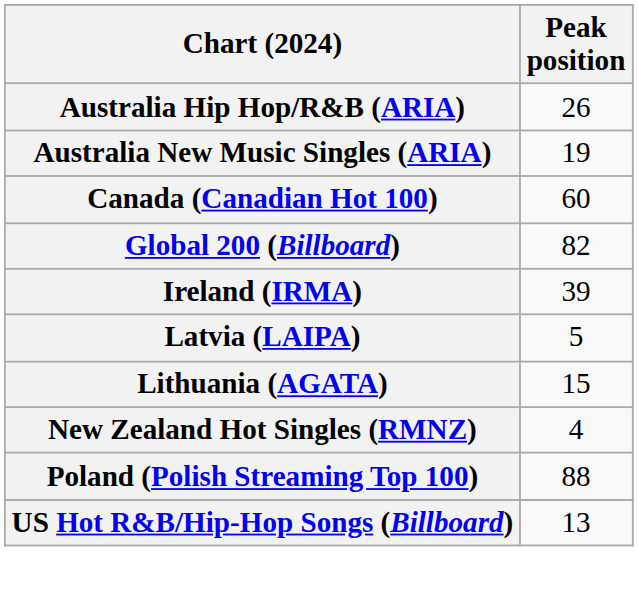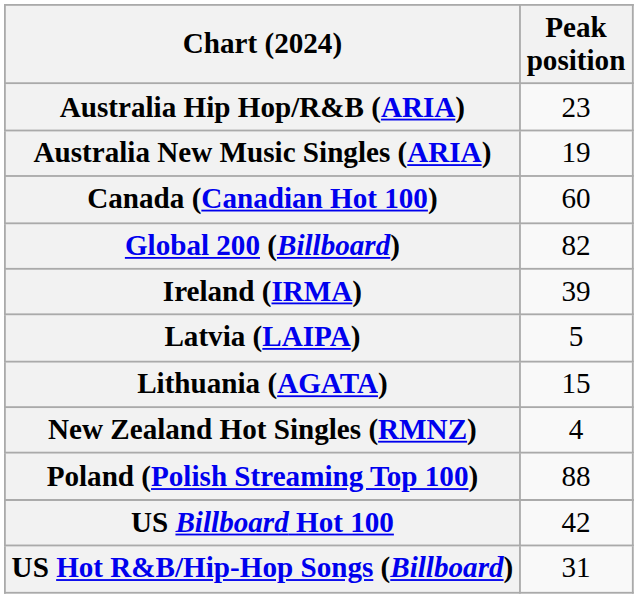 <table class="wikitable sortable plainrowheaders" style="text-align:center">
 <tr>
 <th scope="col">Chart (2024)</th>
 <th scope="col">Peak<br>position</th>
 </tr>
 <tr>
 <th scope="row">Australia Hip Hop/R&B (<a href='#'>ARIA</a>)</th>
-<td>26</td>
+<td>23</td>
 </tr>
 <tr>
 <th scope="row">Australia New Music Singles (<a href='#'>ARIA</a>)</th>
 <td>19</td>
 </tr>
 <tr>
 <th scope="row">Canada (<a href='#'>Canadian Hot 100</a>)</th>
 <td>60</td>
 </tr>
 <tr>
 <th scope="row"><a href='#'>Global 200</a> (<em><a href='#'>Billboard</a></em>)</th>
 <td>82</td>
 </tr>
 <tr>
 <th scope="row">Ireland (<a href='#'>IRMA</a>)</th>
 <td>39</td>
 </tr>
 <tr>
 <th scope="row">Latvia (<a href='#'>LAIPA</a>)</th>
 <td>5</td>
 </tr>
 <tr>
 <th scope="row">Lithuania (<a href='#'>AGATA</a>)</th>
 <td>15</td>
 </tr>
 <tr>
 <th scope="row">New Zealand Hot Singles (<a href='#'>RMNZ</a>)</th>
 <td>4</td>
 </tr>
 <tr>
 <th scope="row">Poland (<a href='#'>Polish Streaming Top 100</a>)</th>
 <td>88</td>
 </tr>
 <tr>
 </tr>
 <tr>
+<th scope="row">US <a href='#'><em>Billboard</em> Hot 100</a></th>
+<td>42</td>
+</tr>
+<tr>
 <th scope="row">US <a href='#'>Hot R&B/Hip-Hop Songs</a> (<em><a href='#'>Billboard</a></em>)</th>
-<td>13</td>
+<td>31</td>
 </tr>
 </table>
